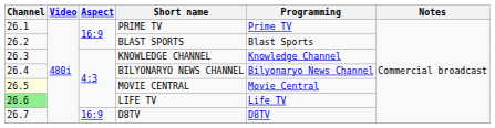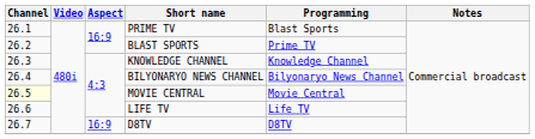 <table class="wikitable">
 <tr>
 <th>Channel</th>
 <th><a href='#'>Video</a></th>
 <th><a href='#'>Aspect</a></th>
 <th>Short name</th>
 <th>Programming</th>
 <th>Notes</th>
 </tr>
 <tr>
 <td>26.1</td>
 <td rowspan="7"><a href='#'>480i</a></td>
 <td rowspan="2"><a href='#'>16:9</a></td>
 <td>PRIME TV</td>
-<td><a href='#'>Prime TV</a></td>
+<td>Blast Sports</td>
 <td rowspan="7">Commercial broadcast</td>
 </tr>
 <tr>
 <td>26.2</td>
 <td>BLAST SPORTS</td>
-<td>Blast Sports</td>
+<td><a href='#'>Prime TV</a></td>
 </tr>
 <tr>
 <td>26.3</td>
 <td rowspan="4"><a href='#'>4:3</a></td>
 <td>KNOWLEDGE CHANNEL</td>
 <td><a href='#'>Knowledge Channel</a></td>
 </tr>
 <tr>
 <td>26.4</td>
 <td>BILYONARYO NEWS CHANNEL</td>
 <td><a href='#'>Bilyonaryo News Channel</a></td>
 </tr>
 <tr>
 <td style="background: lightyellow;">26.5</td>
 <td>MOVIE CENTRAL</td>
 <td><a href='#'>Movie Central</a></td>
 </tr>
 <tr>
-<td style="background: lightgreen;">26.6</td>
+<td>26.6</td>
 <td>LIFE TV</td>
 <td><a href='#'>Life TV</a></td>
 </tr>
 <tr>
 <td>26.7</td>
 <td><a href='#'>16:9</a></td>
 <td>D8TV</td>
 <td><a href='#'>D8TV</a></td>
 </tr>
 <tr>
 </tr>
 </table>
